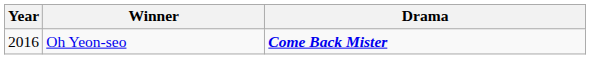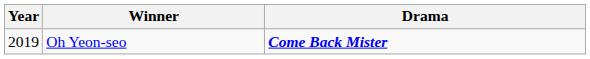 <table class="wikitable" style="width:600px">
 <tr>
 <th width=10>Year</th>
 <th>Winner</th>
 <th>Drama</th>
 </tr>
 <tr>
-<td>2016</td>
+<td>2019</td>
 <td><a href='#'>Oh Yeon-seo</a></td>
 <td><strong><em><a href='#'>Come Back Mister</a></em></strong></td>
 </tr>
 </table>
